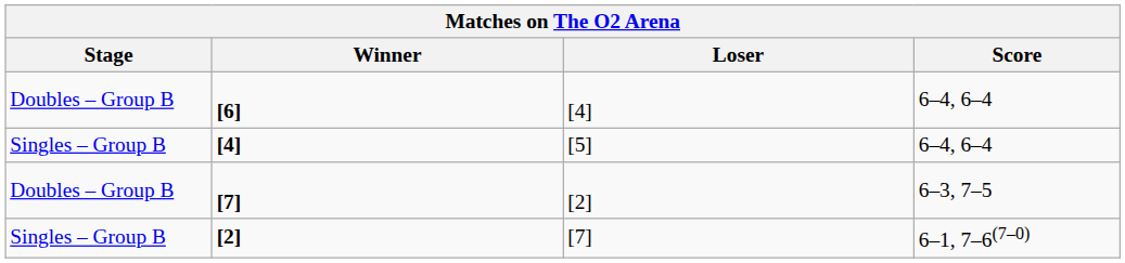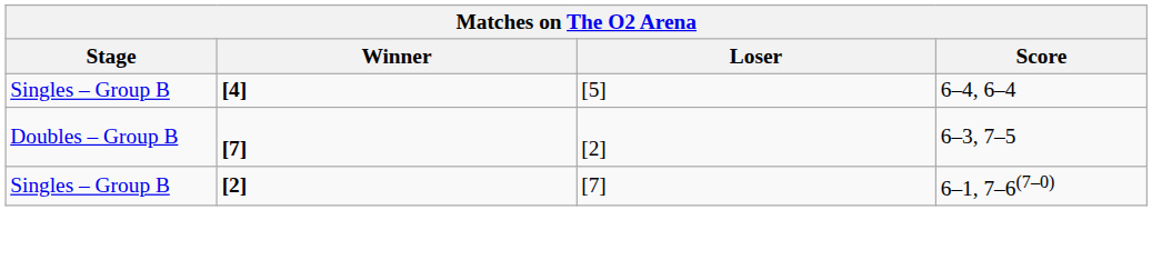 <table class="wikitable collapsible uncollapsed" style="margin:1em auto;">
 <tr>
 <th colspan=4><strong>Matches on <a href='#'>The O2 Arena</a></strong></th>
 </tr>
 <tr>
 <th width=150>Stage</th>
 <th width=260>Winner</th>
 <th width=260>Loser</th>
 <th width=150>Score</th>
-</tr>
-<tr>
-<td><a href='#'>Doubles – Group B</a></td>
-<td><strong><br> [6]</strong></td>
-<td><br> [4]</td>
-<td>6–4, 6–4</td>
 </tr>
 <tr>
 <td><a href='#'>Singles – Group B</a></td>
 <td><strong> [4]</strong></td>
 <td> [5]</td>
 <td>6–4, 6–4 </td>
 </tr>
 <tr>
 <td><a href='#'>Doubles – Group B</a></td>
 <td><strong><br> [7]</strong></td>
 <td><br>  [2]</td>
 <td>6–3, 7–5</td>
 </tr>
 <tr>
 <td><a href='#'>Singles – Group B</a></td>
 <td><strong> [2]</strong></td>
 <td> [7]</td>
 <td>6–1, 7–6<sup>(7–0)</sup></td>
 </tr>
 </table>
